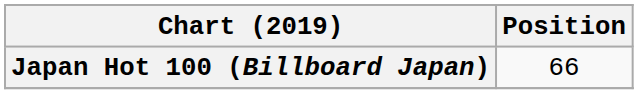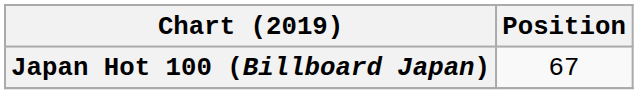 <table class="wikitable sortable plainrowheaders" style="text-align:center">
 <tr>
 <th scope="col">Chart (2019)</th>
 <th scope="col">Position</th>
 </tr>
 <tr>
 <th scope="row">Japan Hot 100 (<em>Billboard Japan</em>)</th>
-<td>66</td>
+<td>67</td>
 </tr>
 <tr>
 </tr>
 </table>
